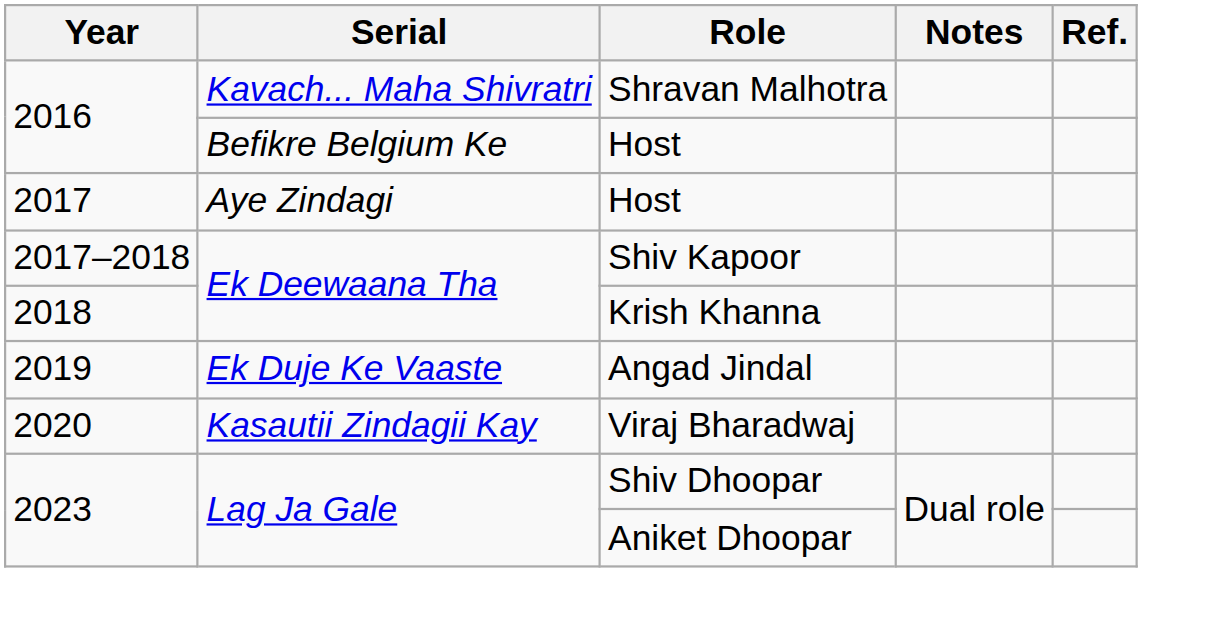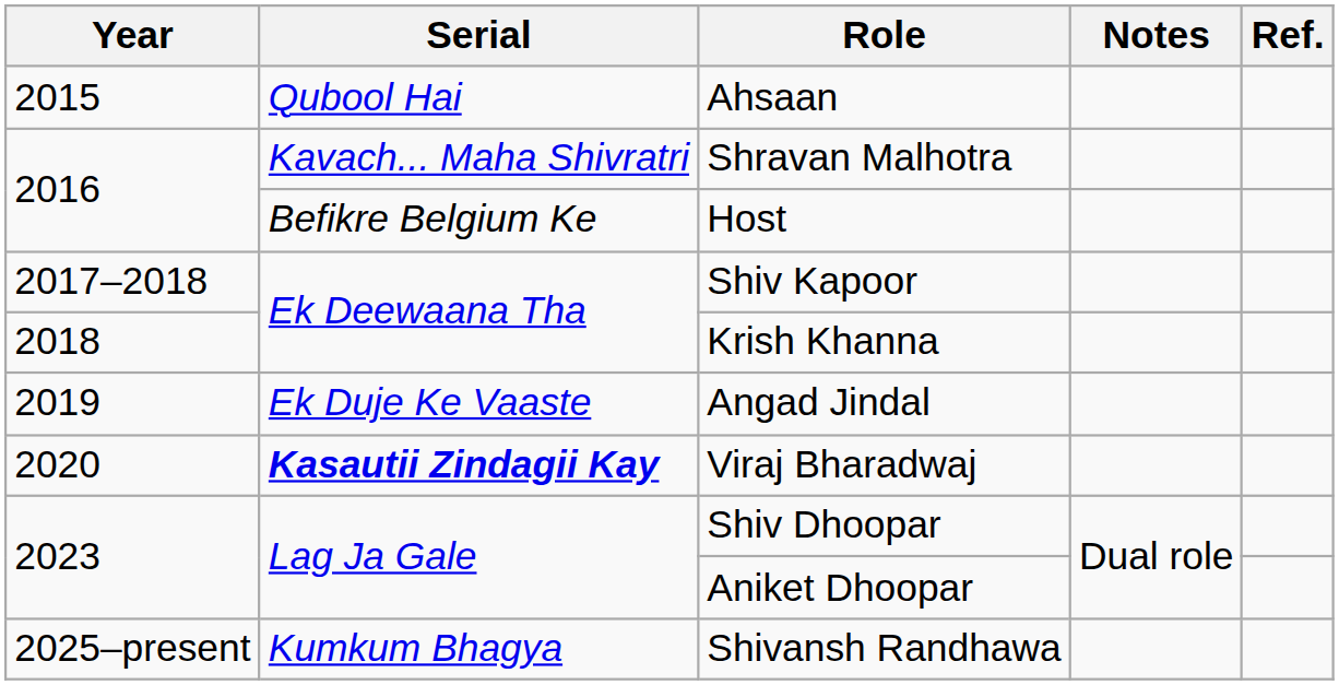 <table class="wikitable sortable">
 <tr>
 <th>Year</th>
 <th>Serial</th>
 <th>Role</th>
 <th>Notes</th>
 <th>Ref.</th>
+</tr>
+<tr>
+<td>2015</td>
+<td><em><a href='#'>Qubool Hai</a></em></td>
+<td>Ahsaan</td>
+<td></td>
+<td></td>
 </tr>
 <tr>
 <td rowspan="2">2016</td>
 <td><em><a href='#'>Kavach... Maha Shivratri</a></em></td>
 <td>Shravan Malhotra</td>
 <td></td>
 <td></td>
 </tr>
 <tr>
 <td><em>Befikre Belgium Ke</em></td>
-<td>Host</td>
-<td></td>
-<td></td>
-</tr>
-<tr>
-<td>2017</td>
-<td><em>Aye Zindagi</em></td>
 <td>Host</td>
 <td></td>
 <td></td>
 </tr>
 <tr>
 <td>2017–2018</td>
 <td rowspan="2"><em><a href='#'>Ek Deewaana Tha</a></em></td>
 <td>Shiv Kapoor</td>
 <td></td>
 <td></td>
 </tr>
 <tr>
 <td>2018</td>
 <td>Krish Khanna</td>
 <td></td>
 <td></td>
 </tr>
 <tr>
 <td>2019</td>
 <td><em><a href='#'>Ek Duje Ke Vaaste</a></em></td>
 <td>Angad Jindal</td>
 <td></td>
 <td></td>
 </tr>
 <tr>
 <td>2020</td>
-<td><em><a href='#'>Kasautii Zindagii Kay</a></em></td>
+<td><strong><em><a href='#'>Kasautii Zindagii Kay</a></em></strong></td>
 <td>Viraj Bharadwaj</td>
 <td></td>
 <td></td>
 </tr>
 <tr>
 <td rowspan="2">2023</td>
 <td rowspan="2"><em><a href='#'>Lag Ja Gale</a></em></td>
 <td>Shiv Dhoopar</td>
 <td rowspan="2">Dual role</td>
 <td></td>
 </tr>
 <tr>
 <td>Aniket Dhoopar</td>
 <td></td>
 </tr>
+<tr>
+<td>2025–present</td>
+<td><em><a href='#'>Kumkum Bhagya</a></em></td>
+<td>Shivansh Randhawa</td>
+<td></td>
+<td></td>
+</tr>
 </table>
